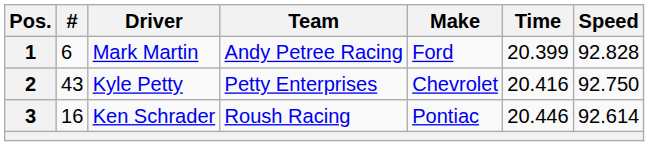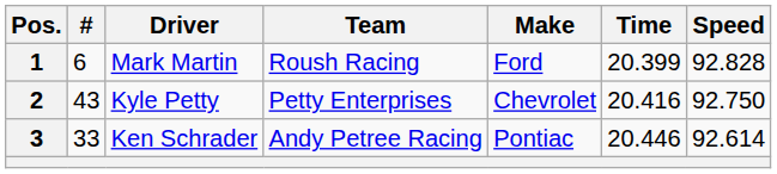 <table class="wikitable" style="font-size:95%">
 <tr>
 <th>Pos.</th>
 <th>#</th>
 <th>Driver</th>
 <th>Team</th>
 <th>Make</th>
 <th>Time</th>
 <th>Speed</th>
 </tr>
 <tr>
 <th>1</th>
 <td>6</td>
 <td><a href='#'>Mark Martin</a></td>
-<td><a href='#'>Andy Petree Racing</a></td>
+<td><a href='#'>Roush Racing</a></td>
 <td><a href='#'>Ford</a></td>
 <td>20.399</td>
 <td>92.828</td>
 </tr>
 <tr>
 <th>2</th>
 <td>43</td>
 <td><a href='#'>Kyle Petty</a></td>
 <td><a href='#'>Petty Enterprises</a></td>
 <td><a href='#'>Chevrolet</a></td>
 <td>20.416</td>
 <td>92.750</td>
 </tr>
 <tr>
 <th>3</th>
-<td>16</td>
+<td>33</td>
 <td><a href='#'>Ken Schrader</a></td>
-<td><a href='#'>Roush Racing</a></td>
+<td><a href='#'>Andy Petree Racing</a></td>
 <td><a href='#'>Pontiac</a></td>
 <td>20.446</td>
 <td>92.614</td>
 </tr>
 <tr>
 <th colspan="7"></th>
 </tr>
 </table>
